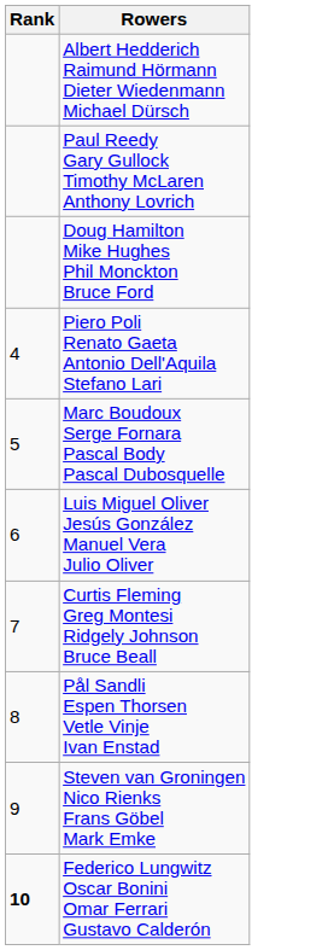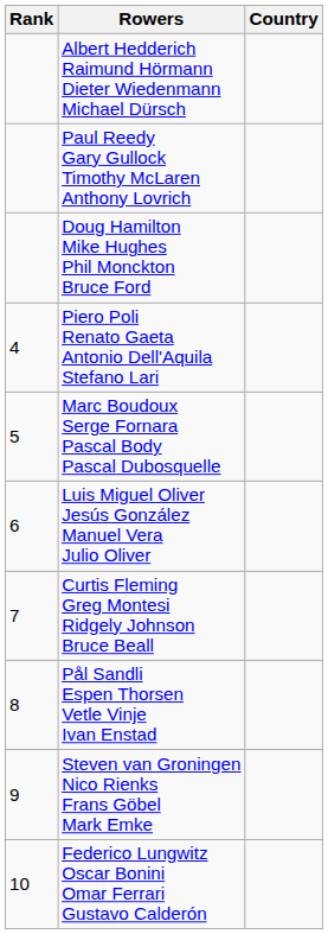 <table class="wikitable sortable">
 <tr>
 <th>Rank</th>
 <th>Rowers</th>
+<th>Country</th>
 </tr>
 <tr>
 <td></td>
 <td><a href='#'>Albert Hedderich</a><br><a href='#'>Raimund Hörmann</a><br><a href='#'>Dieter Wiedenmann</a><br><a href='#'>Michael Dürsch</a></td>
+<td></td>
 </tr>
 <tr>
 <td></td>
 <td><a href='#'>Paul Reedy</a><br><a href='#'>Gary Gullock</a><br><a href='#'>Timothy McLaren</a><br><a href='#'>Anthony Lovrich</a></td>
+<td></td>
 </tr>
 <tr>
 <td></td>
 <td><a href='#'>Doug Hamilton</a><br><a href='#'>Mike Hughes</a><br><a href='#'>Phil Monckton</a><br><a href='#'>Bruce Ford</a></td>
+<td></td>
 </tr>
 <tr>
 <td>4</td>
 <td><a href='#'>Piero Poli</a><br><a href='#'>Renato Gaeta</a><br><a href='#'>Antonio Dell'Aquila</a><br><a href='#'>Stefano Lari</a></td>
+<td></td>
 </tr>
 <tr>
 <td>5</td>
 <td><a href='#'>Marc Boudoux</a><br><a href='#'>Serge Fornara</a><br><a href='#'>Pascal Body</a><br><a href='#'>Pascal Dubosquelle</a></td>
+<td></td>
 </tr>
 <tr>
 <td>6</td>
 <td><a href='#'>Luis Miguel Oliver</a><br><a href='#'>Jesús González</a><br><a href='#'>Manuel Vera</a><br><a href='#'>Julio Oliver</a></td>
+<td></td>
 </tr>
 <tr>
 <td>7</td>
 <td><a href='#'>Curtis Fleming</a><br><a href='#'>Greg Montesi</a><br><a href='#'>Ridgely Johnson</a><br><a href='#'>Bruce Beall</a></td>
+<td></td>
 </tr>
 <tr>
 <td>8</td>
 <td><a href='#'>Pål Sandli</a><br><a href='#'>Espen Thorsen</a><br><a href='#'>Vetle Vinje</a><br><a href='#'>Ivan Enstad</a></td>
+<td></td>
 </tr>
 <tr>
 <td>9</td>
 <td><a href='#'>Steven van Groningen</a><br><a href='#'>Nico Rienks</a><br><a href='#'>Frans Göbel</a><br><a href='#'>Mark Emke</a></td>
+<td></td>
 </tr>
 <tr>
-<td><strong>10</strong></td>
+<td>10</td>
 <td><a href='#'>Federico Lungwitz</a><br><a href='#'>Oscar Bonini</a><br><a href='#'>Omar Ferrari</a><br><a href='#'>Gustavo Calderón</a></td>
+<td></td>
 </tr>
 </table>
